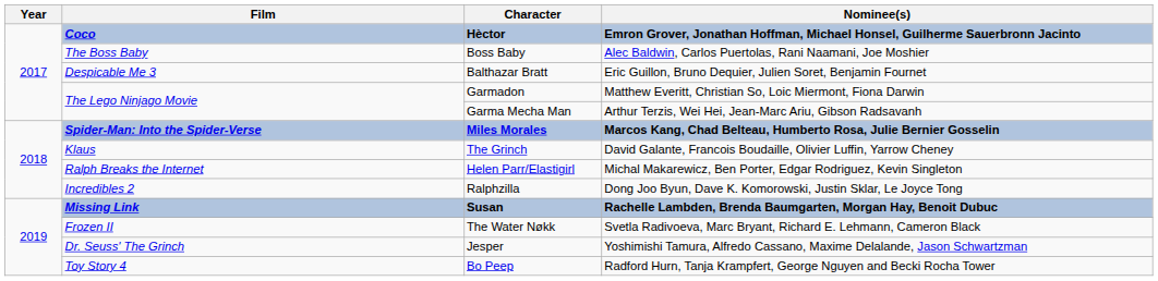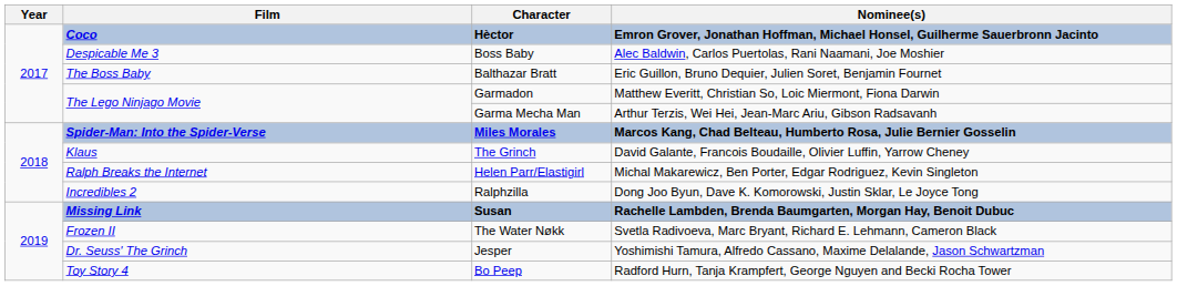 <table class="wikitable" width="95%" cellpadding="5">
 <tr>
 <th width="5%">Year</th>
 <th width="35%">Film</th>
 <th width="12%">Character</th>
 <th width="50%">Nominee(s)</th>
 </tr>
 <tr>
 <td rowspan="5" style="text-align:center;"><a href='#'>2017</a><br></td>
 <td style="background:#B0C4DE;"><strong><em><a href='#'>Coco</a></em></strong></td>
 <td style="background:#B0C4DE;"><strong>Hèctor</strong></td>
 <td style="background:#B0C4DE;"><strong>Emron Grover, Jonathan Hoffman, Michael Honsel, Guilherme Sauerbronn Jacinto</strong></td>
 </tr>
 <tr>
-<td><em><a href='#'>The Boss Baby</a></em></td>
+<td><em><a href='#'>Despicable Me 3</a></em></td>
 <td>Boss Baby</td>
 <td><a href='#'>Alec Baldwin</a>, Carlos Puertolas, Rani Naamani, Joe Moshier</td>
 </tr>
 <tr>
-<td><em><a href='#'>Despicable Me 3</a></em></td>
+<td><em><a href='#'>The Boss Baby</a></em></td>
 <td>Balthazar Bratt</td>
 <td>Eric Guillon, Bruno Dequier, Julien Soret, Benjamin Fournet</td>
 </tr>
 <tr>
 <td rowspan="2"><em><a href='#'>The Lego Ninjago Movie</a></em></td>
 <td>Garmadon</td>
 <td>Matthew Everitt, Christian So, Loic Miermont, Fiona Darwin</td>
 </tr>
 <tr>
 <td>Garma Mecha Man</td>
 <td>Arthur Terzis, Wei Hei, Jean-Marc Ariu, Gibson Radsavanh</td>
 </tr>
 <tr>
 <td rowspan="4" style="text-align:center;"><a href='#'>2018</a><br></td>
 <td style="background:#B0C4DE;"><strong><em><a href='#'>Spider-Man: Into the Spider-Verse</a></em></strong></td>
 <td style="background:#B0C4DE;"><strong><a href='#'>Miles Morales</a></strong></td>
 <td style="background:#B0C4DE;"><strong>Marcos Kang, Chad Belteau, Humberto Rosa, Julie Bernier Gosselin</strong></td>
 </tr>
 <tr>
 <td><em><a href='#'>Klaus</a></em></td>
 <td><a href='#'>The Grinch</a></td>
 <td>David Galante, Francois Boudaille, Olivier Luffin, Yarrow Cheney</td>
 </tr>
 <tr>
 <td><em><a href='#'>Ralph Breaks the Internet</a></em></td>
 <td><a href='#'>Helen Parr/Elastigirl</a></td>
 <td>Michal Makarewicz, Ben Porter, Edgar Rodriguez, Kevin Singleton</td>
 </tr>
 <tr>
 <td><em><a href='#'>Incredibles 2</a></em></td>
 <td>Ralphzilla</td>
 <td>Dong Joo Byun, Dave K. Komorowski, Justin Sklar, Le Joyce Tong</td>
 </tr>
 <tr>
 <td rowspan="4" style="text-align:center;"><a href='#'>2019</a><br></td>
 <td style="background:#B0C4DE;"><strong><em><a href='#'>Missing Link</a></em></strong></td>
 <td style="background:#B0C4DE;"><strong>Susan</strong></td>
 <td style="background:#B0C4DE;"><strong>Rachelle Lambden, Brenda Baumgarten, Morgan Hay, Benoit Dubuc</strong></td>
 </tr>
 <tr>
 <td><em><a href='#'>Frozen II</a></em></td>
 <td>The Water Nøkk</td>
 <td>Svetla Radivoeva, Marc Bryant, Richard E. Lehmann, Cameron Black</td>
 </tr>
 <tr>
 <td><em><a href='#'>Dr. Seuss' The Grinch</a></em></td>
 <td>Jesper</td>
 <td>Yoshimishi Tamura, Alfredo Cassano, Maxime Delalande, <a href='#'>Jason Schwartzman</a></td>
 </tr>
 <tr>
 <td><em><a href='#'>Toy Story 4</a></em></td>
 <td><a href='#'>Bo Peep</a></td>
 <td>Radford Hurn, Tanja Krampfert, George Nguyen and Becki Rocha Tower</td>
 </tr>
 </table>
